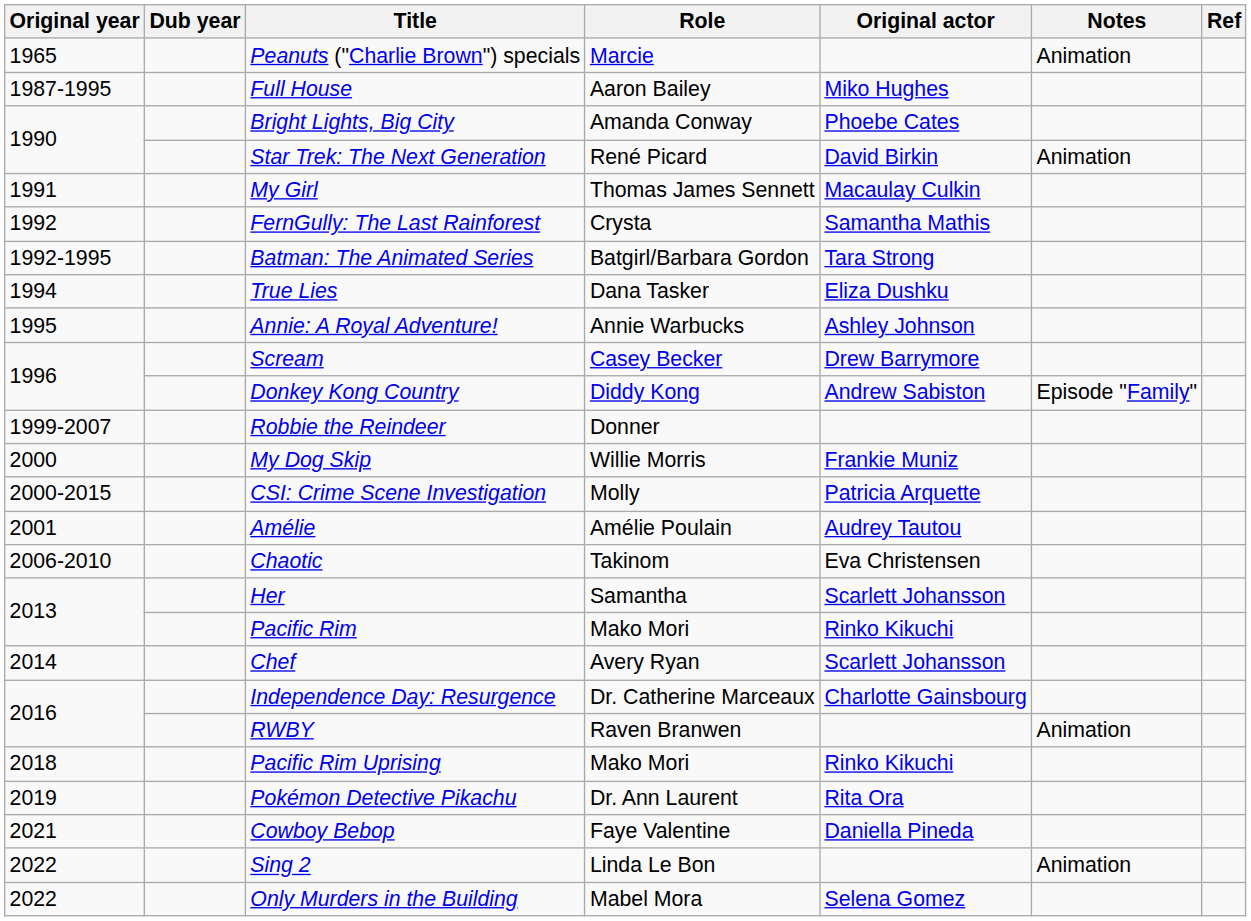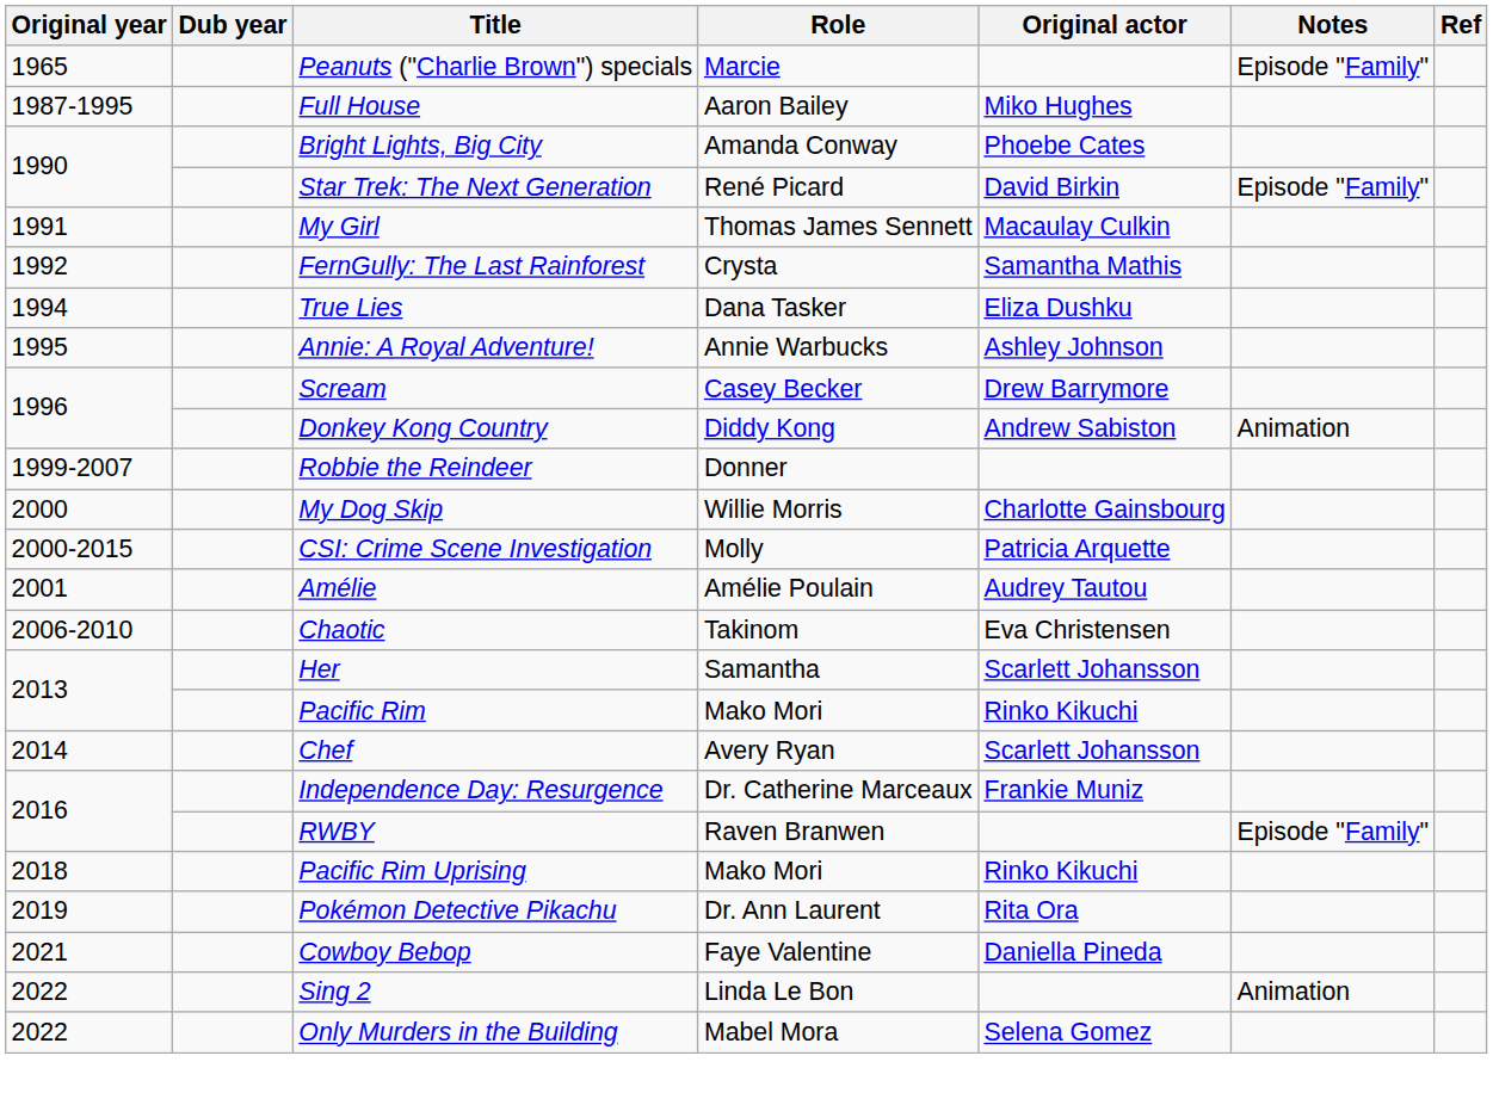 <table class="wikitable sortable">
 <tr>
 <th>Original year</th>
 <th>Dub year</th>
 <th>Title</th>
 <th>Role</th>
 <th>Original actor</th>
 <th>Notes</th>
 <th>Ref</th>
 </tr>
 <tr>
 <td>1965</td>
 <td></td>
 <td><em><a href='#'>Peanuts</a></em> ("<a href='#'>Charlie Brown</a>") specials</td>
 <td><a href='#'>Marcie</a></td>
 <td></td>
-<td>Animation</td>
+<td>Episode "<a href='#'>Family</a>"</td>
 <td></td>
 </tr>
 <tr>
 <td>1987-1995</td>
 <td></td>
 <td><em><a href='#'>Full House</a></em></td>
 <td>Aaron Bailey</td>
 <td><a href='#'>Miko Hughes</a></td>
 <td></td>
 <td></td>
 </tr>
 <tr>
 <td rowspan="2">1990</td>
 <td></td>
 <td><em><a href='#'>Bright Lights, Big City</a></em></td>
 <td>Amanda Conway</td>
 <td><a href='#'>Phoebe Cates</a></td>
 <td></td>
 <td></td>
 </tr>
 <tr>
 <td></td>
 <td><em><a href='#'>Star Trek: The Next Generation</a></em></td>
 <td>René Picard</td>
 <td><a href='#'>David Birkin</a></td>
-<td>Animation</td>
+<td>Episode "<a href='#'>Family</a>"</td>
 <td></td>
 </tr>
 <tr>
 <td>1991</td>
 <td></td>
 <td><em><a href='#'>My Girl</a></em></td>
 <td>Thomas James Sennett</td>
 <td><a href='#'>Macaulay Culkin</a></td>
 <td></td>
 <td></td>
 </tr>
 <tr>
 <td>1992</td>
 <td></td>
 <td><em><a href='#'>FernGully: The Last Rainforest</a></em></td>
 <td>Crysta</td>
 <td><a href='#'>Samantha Mathis</a></td>
-<td></td>
-<td></td>
-</tr>
-<tr>
-<td>1992-1995</td>
-<td></td>
-<td><em><a href='#'>Batman: The Animated Series</a></em></td>
-<td>Batgirl/Barbara Gordon</td>
-<td><a href='#'>Tara Strong</a></td>
 <td></td>
 <td></td>
 </tr>
 <tr>
 <td>1994</td>
 <td></td>
 <td><em><a href='#'>True Lies</a></em></td>
 <td>Dana Tasker</td>
 <td><a href='#'>Eliza Dushku</a></td>
 <td></td>
 <td></td>
 </tr>
 <tr>
 <td>1995</td>
 <td></td>
 <td><em><a href='#'>Annie: A Royal Adventure!</a></em></td>
 <td>Annie Warbucks</td>
 <td><a href='#'>Ashley Johnson</a></td>
 <td></td>
 <td></td>
 </tr>
 <tr>
 <td rowspan="2">1996</td>
 <td></td>
 <td><em><a href='#'>Scream</a></em></td>
 <td><a href='#'>Casey Becker</a></td>
 <td><a href='#'>Drew Barrymore</a></td>
 <td></td>
 <td></td>
 </tr>
 <tr>
 <td></td>
 <td><em><a href='#'>Donkey Kong Country</a></em></td>
 <td><a href='#'>Diddy Kong</a></td>
 <td><a href='#'>Andrew Sabiston</a></td>
-<td>Episode "<a href='#'>Family</a>"</td>
+<td>Animation</td>
 <td></td>
 </tr>
 <tr>
 <td>1999-2007</td>
 <td></td>
 <td><em><a href='#'>Robbie the Reindeer</a></em></td>
 <td>Donner</td>
 <td></td>
 <td></td>
 <td></td>
 </tr>
 <tr>
 <td>2000</td>
 <td></td>
 <td><em><a href='#'>My Dog Skip</a></em></td>
 <td>Willie Morris</td>
-<td><a href='#'>Frankie Muniz</a></td>
+<td><a href='#'>Charlotte Gainsbourg</a></td>
 <td></td>
 <td></td>
 </tr>
 <tr>
 <td>2000-2015</td>
 <td></td>
 <td><em><a href='#'>CSI: Crime Scene Investigation</a></em></td>
 <td>Molly</td>
 <td><a href='#'>Patricia Arquette</a></td>
 <td></td>
 <td></td>
 </tr>
 <tr>
 <td>2001</td>
 <td></td>
 <td><em><a href='#'>Amélie</a></em></td>
 <td>Amélie Poulain</td>
 <td><a href='#'>Audrey Tautou</a></td>
 <td></td>
 <td></td>
 </tr>
 <tr>
 <td>2006-2010</td>
 <td></td>
 <td><em><a href='#'>Chaotic</a></em></td>
 <td>Takinom</td>
 <td>Eva Christensen</td>
 <td></td>
 <td></td>
 </tr>
 <tr>
 <td rowspan="2">2013</td>
 <td></td>
 <td><em><a href='#'>Her</a></em></td>
 <td>Samantha</td>
 <td><a href='#'>Scarlett Johansson</a></td>
 <td></td>
 <td></td>
 </tr>
 <tr>
 <td></td>
 <td><em><a href='#'>Pacific Rim</a></em></td>
 <td>Mako Mori</td>
 <td><a href='#'>Rinko Kikuchi</a></td>
 <td></td>
 <td></td>
 </tr>
 <tr>
 <td>2014</td>
 <td></td>
 <td><em><a href='#'>Chef</a></em></td>
 <td>Avery Ryan</td>
 <td><a href='#'>Scarlett Johansson</a></td>
 <td></td>
 <td></td>
 </tr>
 <tr>
 <td rowspan="2">2016</td>
 <td></td>
 <td><em><a href='#'>Independence Day: Resurgence</a></em></td>
 <td>Dr. Catherine Marceaux</td>
-<td><a href='#'>Charlotte Gainsbourg</a></td>
+<td><a href='#'>Frankie Muniz</a></td>
 <td></td>
 <td></td>
 </tr>
 <tr>
 <td></td>
 <td><em><a href='#'>RWBY</a></em></td>
 <td>Raven Branwen</td>
 <td></td>
-<td>Animation</td>
+<td>Episode "<a href='#'>Family</a>"</td>
 <td></td>
 </tr>
 <tr>
 <td>2018</td>
 <td></td>
 <td><em><a href='#'>Pacific Rim Uprising</a></em></td>
 <td>Mako Mori</td>
 <td><a href='#'>Rinko Kikuchi</a></td>
 <td></td>
 <td></td>
 </tr>
 <tr>
 <td>2019</td>
 <td></td>
 <td><em><a href='#'>Pokémon Detective Pikachu</a></em></td>
 <td>Dr. Ann Laurent</td>
 <td><a href='#'>Rita Ora</a></td>
 <td></td>
 <td></td>
 </tr>
 <tr>
 <td>2021</td>
 <td></td>
 <td><em><a href='#'>Cowboy Bebop</a></em></td>
 <td>Faye Valentine</td>
 <td><a href='#'>Daniella Pineda</a></td>
 <td></td>
 <td></td>
 </tr>
 <tr>
 <td>2022</td>
 <td></td>
 <td><em><a href='#'>Sing 2</a></em></td>
 <td>Linda Le Bon</td>
 <td></td>
 <td>Animation</td>
 <td></td>
 </tr>
 <tr>
 <td>2022</td>
 <td></td>
 <td><em><a href='#'>Only Murders in the Building</a></em></td>
 <td>Mabel Mora</td>
 <td><a href='#'>Selena Gomez</a></td>
 <td></td>
 <td></td>
 </tr>
 </table>
